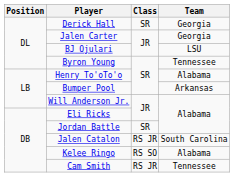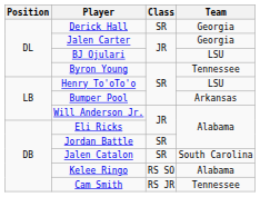 <table class="wikitable sortable">
 <tr>
 <th>Position</th>
 <th>Player</th>
 <th>Class</th>
 <th>Team</th>
 </tr>
 <tr style="text-align:center;">
 <td rowspan=4>DL</td>
 <td><a href='#'>Derick Hall</a></td>
 <td>SR</td>
 <td>Georgia</td>
 </tr>
 <tr style="text-align:center;">
 <td><a href='#'>Jalen Carter</a></td>
 <td rowspan=2>JR</td>
 <td>Georgia</td>
 </tr>
 <tr style="text-align:center;">
 <td><a href='#'>BJ Ojulari</a></td>
 <td>LSU</td>
 </tr>
 <tr style="text-align:center;">
 <td><a href='#'>Byron Young</a></td>
 <td rowspan=3>SR</td>
 <td>Tennessee</td>
 </tr>
 <tr style="text-align:center;">
 <td rowspan=3>LB</td>
 <td><a href='#'>Henry To'oTo'o</a></td>
-<td>Alabama</td>
+<td>LSU</td>
 </tr>
 <tr style="text-align:center;">
 <td><a href='#'>Bumper Pool</a></td>
 <td>Arkansas</td>
 </tr>
 <tr style="text-align:center;">
 <td><a href='#'>Will Anderson Jr.</a></td>
 <td rowspan=2>JR</td>
 <td rowspan=3>Alabama</td>
 </tr>
 <tr style="text-align:center;">
 <td rowspan=5>DB</td>
 <td><a href='#'>Eli Ricks</a></td>
 </tr>
 <tr style="text-align:center;">
 <td><a href='#'>Jordan Battle</a></td>
 <td>SR</td>
 </tr>
 <tr style="text-align:center;">
 <td><a href='#'>Jalen Catalon</a></td>
-<td>RS JR</td>
+<td>SR</td>
 <td>South Carolina</td>
 </tr>
 <tr style="text-align:center;">
 <td><a href='#'>Kelee Ringo</a></td>
 <td>RS SO</td>
 <td>Alabama</td>
 </tr>
 <tr style="text-align:center;">
 <td><a href='#'>Cam Smith</a></td>
 <td>RS JR</td>
 <td>Tennessee</td>
 </tr>
 </table>
